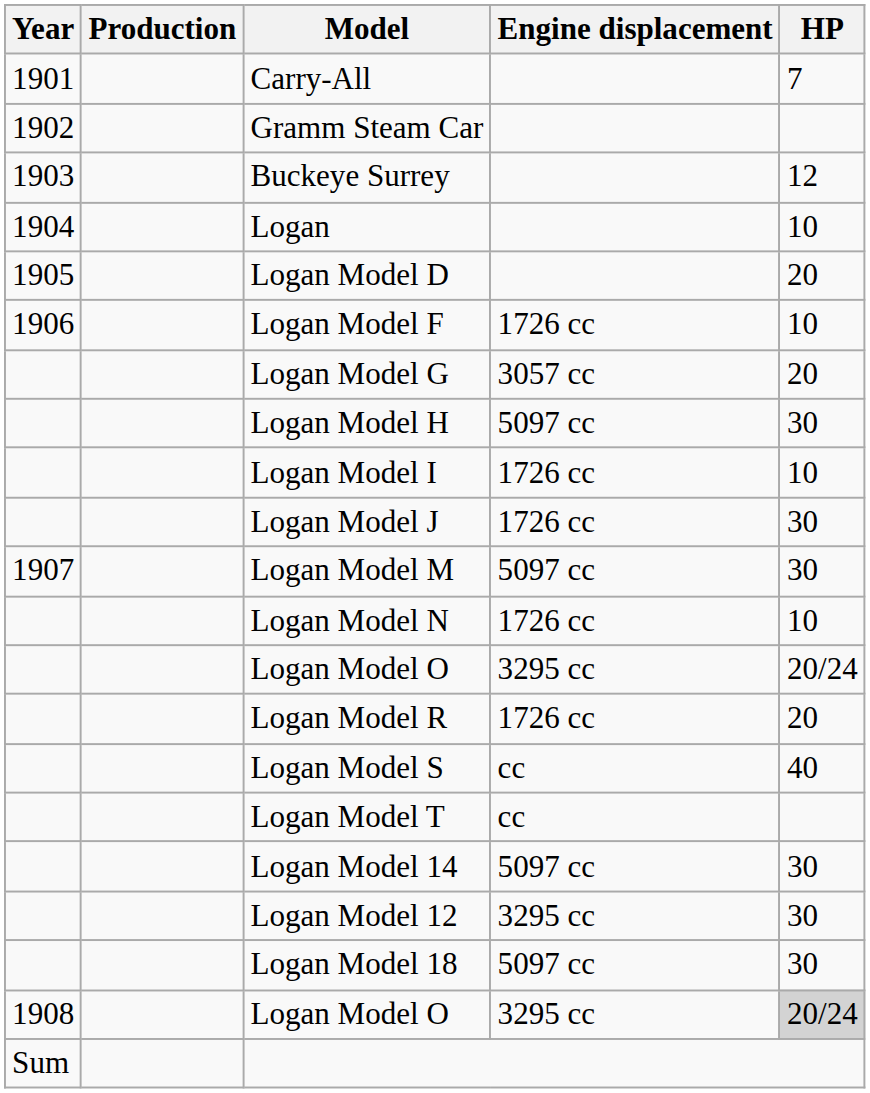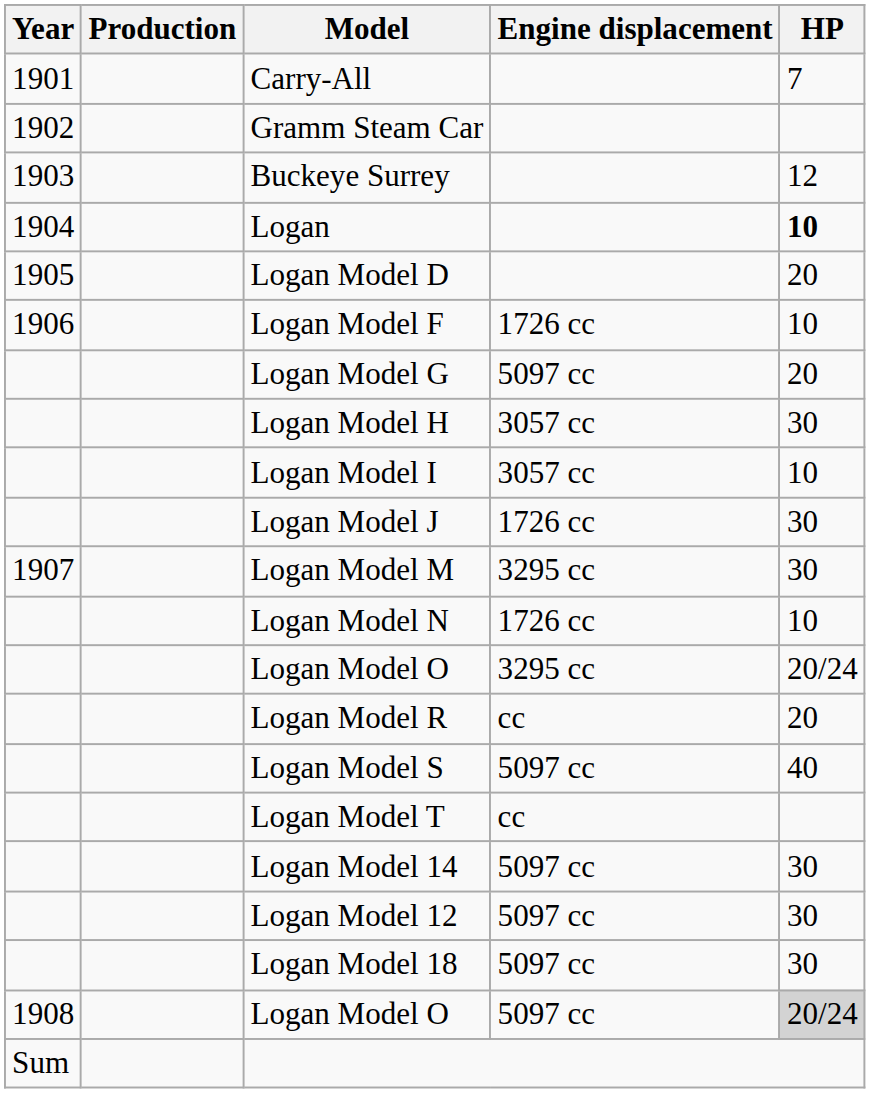 <table class="wikitable sortable">
 <tr>
 <th>Year</th>
 <th>Production</th>
 <th>Model</th>
 <th>Engine displacement</th>
 <th>HP</th>
 </tr>
 <tr>
 <td>1901</td>
 <td align="right"></td>
 <td>Carry-All </td>
 <td></td>
 <td>7</td>
 </tr>
 <tr>
 <td>1902</td>
 <td align="right"></td>
 <td>Gramm Steam Car</td>
 <td></td>
 <td></td>
 </tr>
 <tr>
 <td>1903</td>
 <td align="right"></td>
 <td>Buckeye Surrey</td>
 <td></td>
 <td>12</td>
 </tr>
 <tr>
 <td>1904</td>
 <td align="right"></td>
 <td>Logan</td>
 <td></td>
-<td>10</td>
+<td><strong>10</strong></td>
 </tr>
 <tr>
 <td>1905</td>
 <td align="right"></td>
 <td>Logan Model D</td>
 <td></td>
 <td>20</td>
 </tr>
 <tr>
 <td>1906</td>
 <td align="right"></td>
 <td>Logan Model F</td>
 <td>1726 cc</td>
 <td>10</td>
 </tr>
 <tr>
 <td></td>
 <td align="right"></td>
 <td>Logan Model G</td>
-<td>3057 cc</td>
+<td>5097 cc</td>
 <td>20</td>
 </tr>
 <tr>
 <td></td>
 <td align="right"></td>
 <td>Logan Model H</td>
-<td>5097 cc</td>
+<td>3057 cc</td>
 <td>30</td>
 </tr>
 <tr>
 <td></td>
 <td align="right"></td>
 <td>Logan Model I</td>
-<td>1726 cc</td>
+<td>3057 cc</td>
 <td>10</td>
 </tr>
 <tr>
 <td></td>
 <td align="right"></td>
 <td>Logan Model J</td>
 <td>1726 cc</td>
 <td>30</td>
 </tr>
 <tr>
 <td>1907</td>
 <td align="right"></td>
 <td>Logan Model M </td>
-<td>5097 cc</td>
+<td>3295 cc</td>
 <td>30</td>
 </tr>
 <tr>
 <td></td>
 <td align="right"></td>
 <td>Logan Model N </td>
 <td>1726 cc</td>
 <td>10</td>
 </tr>
 <tr>
 <td></td>
 <td align="right"></td>
 <td>Logan Model O </td>
 <td>3295 cc</td>
 <td>20/24</td>
 </tr>
 <tr>
 <td></td>
 <td align="right"></td>
 <td>Logan Model R </td>
-<td>1726 cc</td>
+<td>cc</td>
 <td>20</td>
 </tr>
 <tr>
 <td></td>
 <td align="right"></td>
 <td>Logan Model S </td>
-<td>cc</td>
+<td>5097 cc</td>
 <td>40</td>
 </tr>
 <tr>
 <td></td>
 <td align="right"></td>
 <td>Logan Model T</td>
 <td>cc</td>
 <td></td>
 </tr>
 <tr>
 <td></td>
 <td align="right"></td>
 <td>Logan Model 14 </td>
 <td>5097 cc</td>
 <td>30</td>
 </tr>
 <tr>
 <td></td>
 <td align="right"></td>
 <td>Logan Model 12 </td>
-<td>3295 cc</td>
+<td>5097 cc</td>
 <td>30</td>
 </tr>
 <tr>
 <td></td>
 <td align="right"></td>
 <td>Logan Model 18 </td>
 <td>5097 cc</td>
 <td>30</td>
 </tr>
 <tr>
 <td>1908</td>
 <td align="right"></td>
 <td>Logan Model O</td>
-<td>3295 cc</td>
+<td>5097 cc</td>
 <td style="background: lightgrey;">20/24</td>
 </tr>
 <tr>
 <td>Sum </td>
 <td align="right"></td>
 </tr>
 </table>
